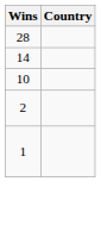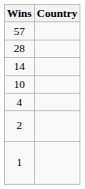 <table class="wikitable">
 <tr>
 <th>Wins</th>
 <th>Country</th>
+</tr>
+<tr>
+<td align=center>57</td>
+<td></td>
 </tr>
 <tr>
 <td align=center>28</td>
 <td></td>
 </tr>
 <tr>
 <td align=center>14</td>
 <td></td>
 </tr>
 <tr>
 <td align=center>10</td>
 <td></td>
 </tr>
 <tr>
+<td align=center>4</td>
+<td></td>
+</tr>
+<tr>
 <td align=center>2</td>
 <td><br> <br> </td>
 </tr>
 <tr>
 <td align=center>1</td>
 <td><br> <br>  <br> </td>
 </tr>
 </table>
